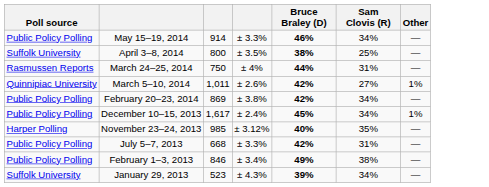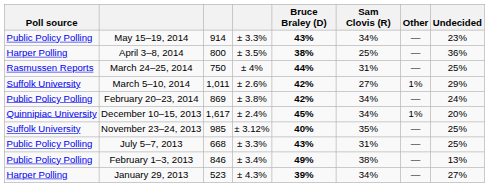 <table class="wikitable" style="text-align:center">
 <tr valign= bottom>
 <th>Poll source</th>
 <th></th>
 <th></th>
 <th></th>
 <th style="width:100px;">Bruce<br>Braley (D)</th>
 <th style="width:100px;">Sam<br>Clovis (R)</th>
 <th>Other</th>
+<th>Undecided</th>
 </tr>
 <tr>
 <td align=left><a href='#'>Public Policy Polling</a></td>
 <td>May 15–19, 2014</td>
 <td>914</td>
 <td>± 3.3%</td>
-<td><strong>46%</strong></td>
+<td><strong>43%</strong></td>
 <td>34%</td>
 <td>—</td>
+<td>23%</td>
 </tr>
 <tr>
-<td align=left><a href='#'>Suffolk University</a></td>
+<td align=left><a href='#'>Harper Polling</a></td>
 <td>April 3–8, 2014</td>
 <td>800</td>
 <td>± 3.5%</td>
 <td><strong>38%</strong></td>
 <td>25%</td>
 <td>—</td>
+<td>36%</td>
 </tr>
 <tr>
 <td align=left><a href='#'>Rasmussen Reports</a></td>
 <td>March 24–25, 2014</td>
 <td>750</td>
 <td>± 4%</td>
 <td><strong>44%</strong></td>
 <td>31%</td>
 <td>—</td>
+<td>25%</td>
 </tr>
 <tr>
-<td align=left><a href='#'>Quinnipiac University</a></td>
+<td align=left><a href='#'>Suffolk University</a></td>
 <td>March 5–10, 2014</td>
 <td>1,011</td>
 <td>± 2.6%</td>
 <td><strong>42%</strong></td>
 <td>27%</td>
 <td>1%</td>
+<td>29%</td>
 </tr>
 <tr>
 <td align=left><a href='#'>Public Policy Polling</a></td>
 <td>February 20–23, 2014</td>
 <td>869</td>
 <td>± 3.8%</td>
 <td><strong>42%</strong></td>
 <td>34%</td>
 <td>—</td>
+<td>24%</td>
 </tr>
 <tr>
-<td align=left><a href='#'>Public Policy Polling</a></td>
+<td align=left><a href='#'>Quinnipiac University</a></td>
 <td>December 10–15, 2013</td>
 <td>1,617</td>
 <td>± 2.4%</td>
 <td><strong>45%</strong></td>
 <td>34%</td>
 <td>1%</td>
+<td>20%</td>
 </tr>
 <tr>
-<td align=left><a href='#'>Harper Polling</a></td>
+<td align=left><a href='#'>Suffolk University</a></td>
 <td>November 23–24, 2013</td>
 <td>985</td>
 <td>± 3.12%</td>
 <td><strong>40%</strong></td>
 <td>35%</td>
 <td>—</td>
+<td>25%</td>
 </tr>
 <tr>
 <td align=left><a href='#'>Public Policy Polling</a></td>
 <td>July 5–7, 2013</td>
 <td>668</td>
 <td>± 3.3%</td>
-<td><strong>42%</strong></td>
+<td><strong>43%</strong></td>
 <td>31%</td>
 <td>—</td>
+<td>25%</td>
 </tr>
 <tr>
 <td align=left><a href='#'>Public Policy Polling</a></td>
 <td>February 1–3, 2013</td>
 <td>846</td>
 <td>± 3.4%</td>
 <td><strong>49%</strong></td>
 <td>38%</td>
 <td>—</td>
+<td>13%</td>
 </tr>
 <tr>
-<td align=left><a href='#'>Suffolk University</a></td>
+<td align=left><a href='#'>Harper Polling</a></td>
 <td>January 29, 2013</td>
 <td>523</td>
 <td>± 4.3%</td>
 <td><strong>39%</strong></td>
 <td>34%</td>
 <td>—</td>
+<td>27%</td>
 </tr>
 </table>
